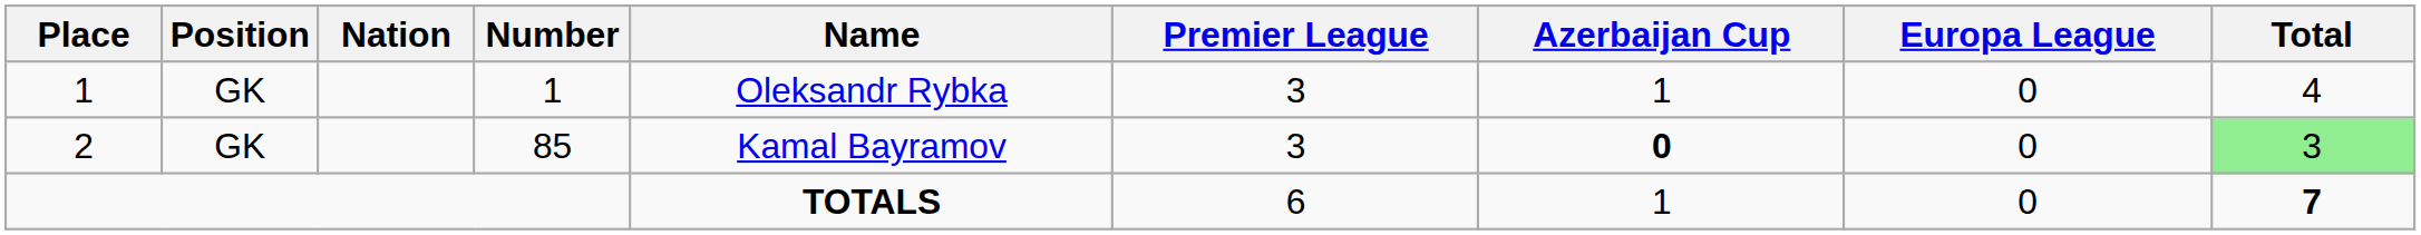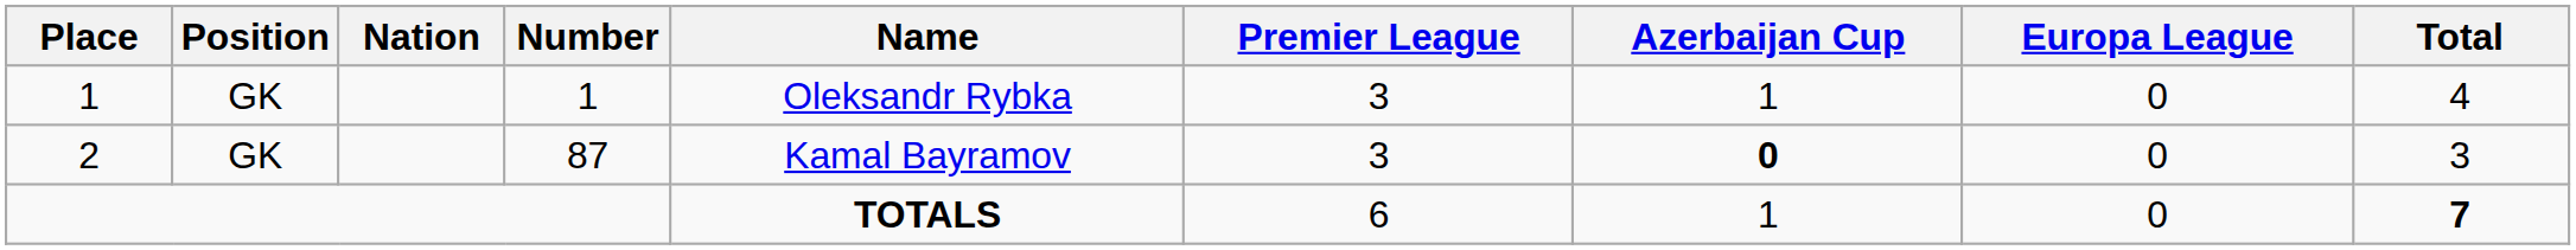 <table class="wikitable" style="font-size: 95%; text-align: center;">
 <tr>
 <th width=60>Place</th>
 <th width=60>Position</th>
 <th width=60>Nation</th>
 <th width=60>Number</th>
 <th width=200>Name</th>
 <th width=150><a href='#'>Premier League</a></th>
 <th width=150><a href='#'>Azerbaijan Cup</a></th>
 <th width=150><a href='#'>Europa League</a></th>
 <th width=80>Total</th>
 </tr>
 <tr>
 <td>1</td>
 <td>GK</td>
 <td></td>
 <td>1</td>
 <td><a href='#'>Oleksandr Rybka</a></td>
 <td>3</td>
 <td>1</td>
 <td>0</td>
 <td>4</td>
 </tr>
 <tr>
 <td>2</td>
 <td>GK</td>
 <td></td>
-<td>85</td>
+<td>87</td>
 <td><a href='#'>Kamal Bayramov</a></td>
 <td>3</td>
 <td><strong>0</strong></td>
 <td>0</td>
-<td style="background: lightgreen;">3</td>
+<td>3</td>
 </tr>
 <tr>
 <td colspan="4"></td>
 <td><strong>TOTALS</strong></td>
 <td>6</td>
 <td>1</td>
 <td>0</td>
 <td><strong>7</strong></td>
 </tr>
 </table>
